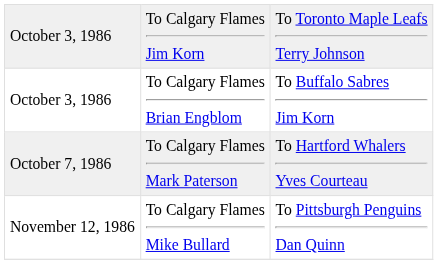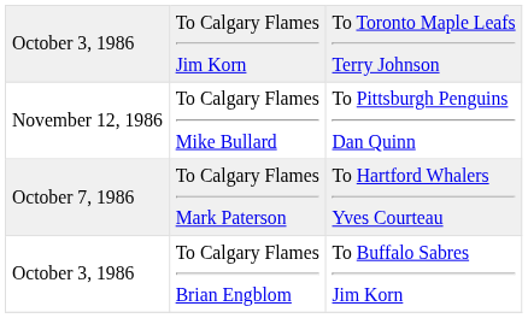 <table border=1 style="border-collapse:collapse" bordercolor="#DFDFDF"  cellpadding="5">
 <tr bgcolor="#f0f0f0">
 <td>October 3, 1986</td>
 <td valign="top">To  Calgary Flames<hr><a href='#'>Jim Korn</a></td>
 <td valign="top">To  <a href='#'>Toronto Maple Leafs</a> <hr><a href='#'>Terry Johnson</a></td>
 </tr>
 <tr>
-<td>October 3, 1986</td>
-<td valign="top">To  Calgary Flames<hr><a href='#'>Brian Engblom</a></td>
-<td valign="top">To  <a href='#'>Buffalo Sabres</a> <hr><a href='#'>Jim Korn</a></td>
+<td>November 12, 1986</td>
+<td valign="top">To  Calgary Flames<hr><a href='#'>Mike Bullard</a></td>
+<td valign="top">To  <a href='#'>Pittsburgh Penguins</a> <hr><a href='#'>Dan Quinn</a></td>
 </tr>
 <tr bgcolor="#f0f0f0">
 <td>October 7, 1986</td>
 <td valign="top">To  Calgary Flames<hr><a href='#'>Mark Paterson</a></td>
 <td valign="top">To  <a href='#'>Hartford Whalers</a> <hr><a href='#'>Yves Courteau</a></td>
 </tr>
 <tr>
-<td>November 12, 1986</td>
-<td valign="top">To  Calgary Flames<hr><a href='#'>Mike Bullard</a></td>
-<td valign="top">To  <a href='#'>Pittsburgh Penguins</a> <hr><a href='#'>Dan Quinn</a></td>
+<td>October 3, 1986</td>
+<td valign="top">To  Calgary Flames<hr><a href='#'>Brian Engblom</a></td>
+<td valign="top">To  <a href='#'>Buffalo Sabres</a> <hr><a href='#'>Jim Korn</a></td>
 </tr>
 <tr>
 </tr>
 </table>
